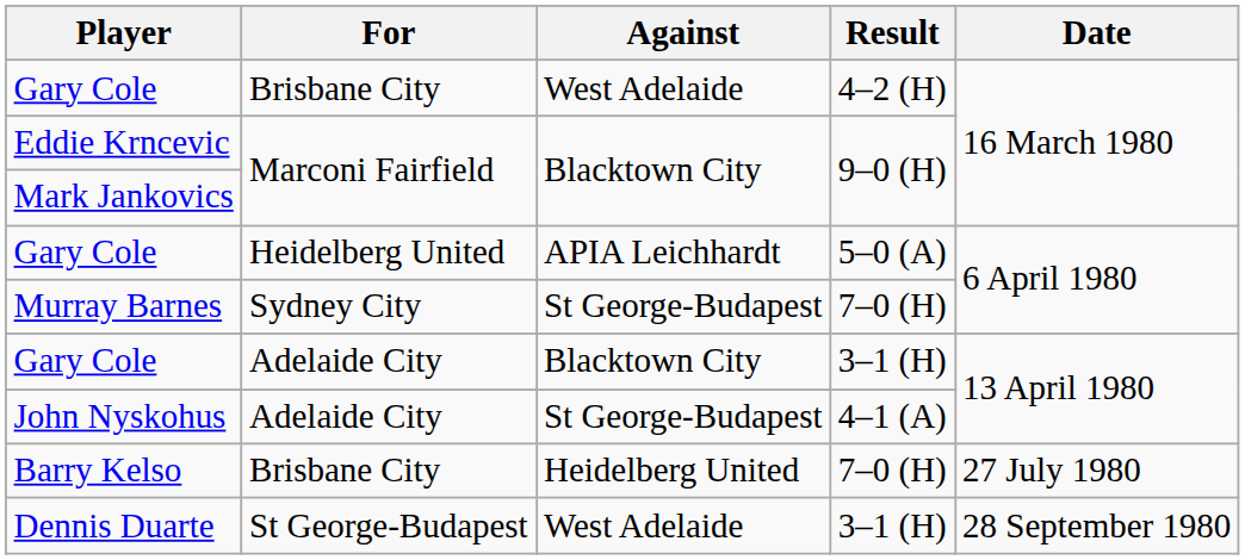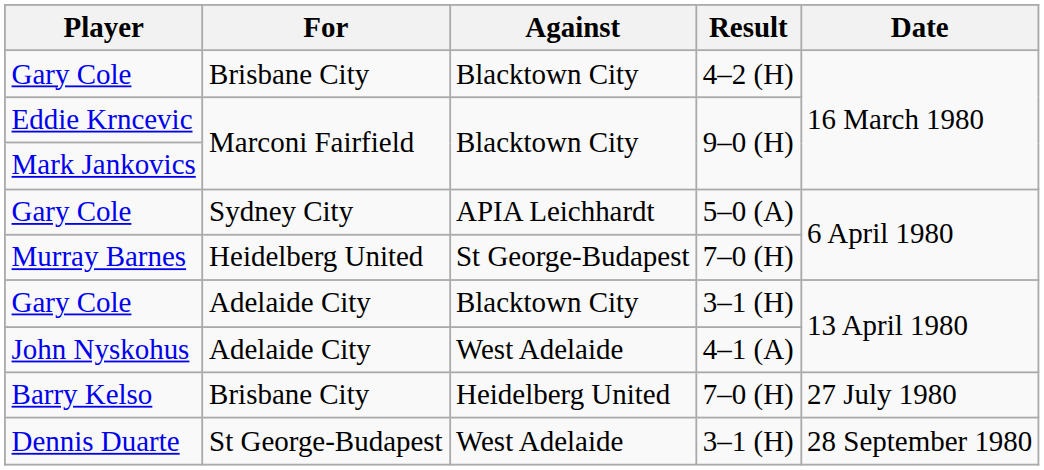 <table class="wikitable">
 <tr>
 <th>Player</th>
 <th>For</th>
 <th>Against</th>
 <th>Result</th>
 <th>Date</th>
 </tr>
 <tr>
 <td> <a href='#'>Gary Cole</a></td>
 <td>Brisbane City</td>
-<td>West Adelaide</td>
+<td>Blacktown City</td>
 <td>4–2 (H)</td>
 <td rowspan="3">16 March 1980</td>
 </tr>
 <tr>
 <td> <a href='#'>Eddie Krncevic</a></td>
 <td rowspan="2">Marconi Fairfield</td>
 <td rowspan="2">Blacktown City</td>
 <td rowspan="2">9–0 (H)</td>
 </tr>
 <tr>
 <td> <a href='#'>Mark Jankovics</a></td>
 </tr>
 <tr>
 <td> <a href='#'>Gary Cole</a></td>
-<td>Heidelberg United</td>
+<td>Sydney City</td>
 <td>APIA Leichhardt</td>
 <td>5–0 (A)</td>
 <td rowspan="2">6 April 1980</td>
 </tr>
 <tr>
 <td> <a href='#'>Murray Barnes</a></td>
-<td>Sydney City</td>
+<td>Heidelberg United</td>
 <td>St George-Budapest</td>
 <td>7–0 (H)</td>
 </tr>
 <tr>
 <td> <a href='#'>Gary Cole</a></td>
 <td>Adelaide City</td>
 <td>Blacktown City</td>
 <td>3–1 (H)</td>
 <td rowspan="2">13 April 1980</td>
 </tr>
 <tr>
 <td> <a href='#'>John Nyskohus</a></td>
 <td>Adelaide City</td>
-<td>St George-Budapest</td>
+<td>West Adelaide</td>
 <td>4–1 (A)</td>
 </tr>
 <tr>
 <td> <a href='#'>Barry Kelso</a></td>
 <td>Brisbane City</td>
 <td>Heidelberg United</td>
 <td>7–0 (H)</td>
 <td>27 July 1980</td>
 </tr>
 <tr>
 <td> <a href='#'>Dennis Duarte</a></td>
 <td>St George-Budapest</td>
 <td>West Adelaide</td>
 <td>3–1 (H)</td>
 <td>28 September 1980</td>
 </tr>
 </table>
